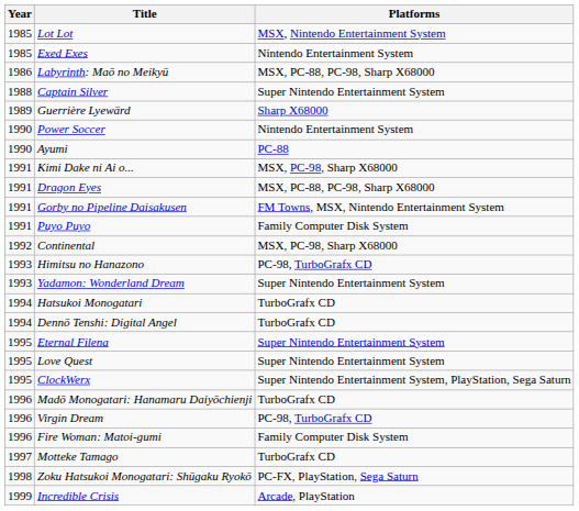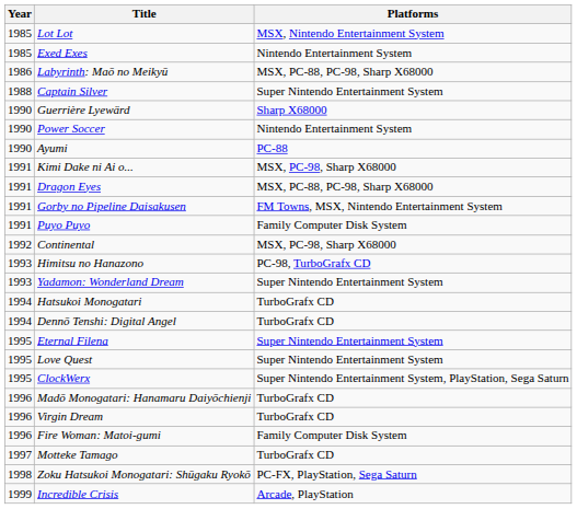 <table class="wikitable sortable">
 <tr>
 <th>Year</th>
 <th>Title</th>
 <th>Platforms</th>
 </tr>
 <tr>
 <td>1985</td>
 <td><em><a href='#'>Lot Lot</a></em></td>
 <td><a href='#'>MSX</a>, <a href='#'>Nintendo Entertainment System</a></td>
 </tr>
 <tr>
 <td>1985</td>
 <td><em><a href='#'>Exed Exes</a></em></td>
 <td>Nintendo Entertainment System</td>
 </tr>
 <tr>
 <td>1986</td>
 <td><em><a href='#'>Labyrinth</a>: Maō no Meikyū</em></td>
 <td>MSX, PC-88, PC-98, Sharp X68000</td>
 </tr>
 <tr>
 <td>1988</td>
 <td><em><a href='#'>Captain Silver</a></em></td>
 <td>Super Nintendo Entertainment System</td>
 </tr>
 <tr>
-<td>1989</td>
+<td>1990</td>
 <td><em>Guerrière Lyewärd</em></td>
 <td><a href='#'>Sharp X68000</a></td>
 </tr>
 <tr>
 <td>1990</td>
 <td><em><a href='#'>Power Soccer</a></em></td>
 <td>Nintendo Entertainment System</td>
 </tr>
 <tr>
 <td>1990</td>
 <td><em>Ayumi</em></td>
 <td><a href='#'>PC-88</a></td>
 </tr>
 <tr>
 <td>1991</td>
 <td><em>Kimi Dake ni Ai o...</em></td>
 <td>MSX, <a href='#'>PC-98</a>, Sharp X68000</td>
 </tr>
 <tr>
 <td>1991</td>
 <td><em><a href='#'>Dragon Eyes</a></em></td>
 <td>MSX, PC-88, PC-98, Sharp X68000</td>
 </tr>
 <tr>
 <td>1991</td>
 <td><em><a href='#'>Gorby no Pipeline Daisakusen</a></em></td>
 <td><a href='#'>FM Towns</a>, MSX, Nintendo Entertainment System</td>
 </tr>
 <tr>
 <td>1991</td>
 <td><em><a href='#'>Puyo Puyo</a></em></td>
 <td>Family Computer Disk System</td>
 </tr>
 <tr>
 <td>1992</td>
 <td><em>Continental</em></td>
 <td>MSX, PC-98, Sharp X68000</td>
 </tr>
 <tr>
 <td>1993</td>
 <td><em>Himitsu no Hanazono</em></td>
 <td>PC-98, <a href='#'>TurboGrafx CD</a></td>
 </tr>
 <tr>
 <td>1993</td>
 <td><em><a href='#'>Yadamon: Wonderland Dream</a></em></td>
 <td>Super Nintendo Entertainment System</td>
 </tr>
 <tr>
 <td>1994</td>
 <td><em>Hatsukoi Monogatari</em></td>
 <td>TurboGrafx CD</td>
 </tr>
 <tr>
 <td>1994</td>
 <td><em>Dennō Tenshi: Digital Angel</em></td>
 <td>TurboGrafx CD</td>
 </tr>
 <tr>
 <td>1995</td>
 <td><em><a href='#'>Eternal Filena</a></em></td>
 <td><a href='#'>Super Nintendo Entertainment System</a></td>
 </tr>
 <tr>
 <td>1995</td>
 <td><em>Love Quest</em></td>
 <td>Super Nintendo Entertainment System</td>
 </tr>
 <tr>
 <td>1995</td>
 <td><em><a href='#'>ClockWerx</a></em></td>
 <td>Super Nintendo Entertainment System, PlayStation, Sega Saturn</td>
 </tr>
 <tr>
 <td>1996</td>
 <td><em>Madō Monogatari: Hanamaru Daiyōchienji</em></td>
 <td>TurboGrafx CD</td>
 </tr>
 <tr>
 <td>1996</td>
 <td><em>Virgin Dream</em></td>
-<td>PC-98, <a href='#'>TurboGrafx CD</a></td>
+<td>TurboGrafx CD</td>
 </tr>
 <tr>
 <td>1996</td>
 <td><em>Fire Woman: Matoi-gumi</em></td>
 <td>Family Computer Disk System</td>
 </tr>
 <tr>
 <td>1997</td>
 <td><em>Motteke Tamago</em></td>
 <td>TurboGrafx CD</td>
 </tr>
 <tr>
 <td>1998</td>
 <td><em>Zoku Hatsukoi Monogatari: Shūgaku Ryokō</em></td>
 <td>PC-FX, PlayStation, <a href='#'>Sega Saturn</a></td>
 </tr>
 <tr>
 <td>1999</td>
 <td><em><a href='#'>Incredible Crisis</a></em></td>
 <td><a href='#'>Arcade</a>, PlayStation</td>
 </tr>
 </table>
